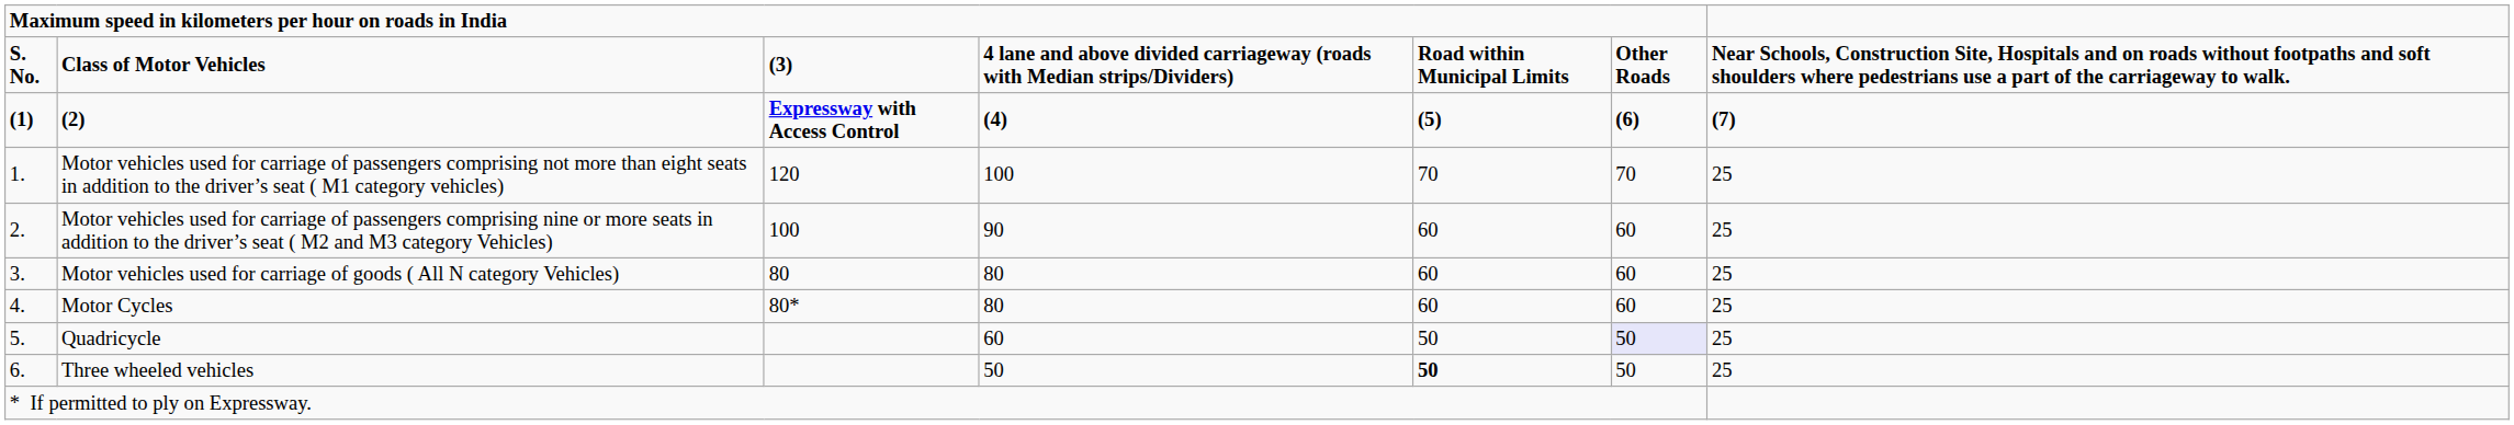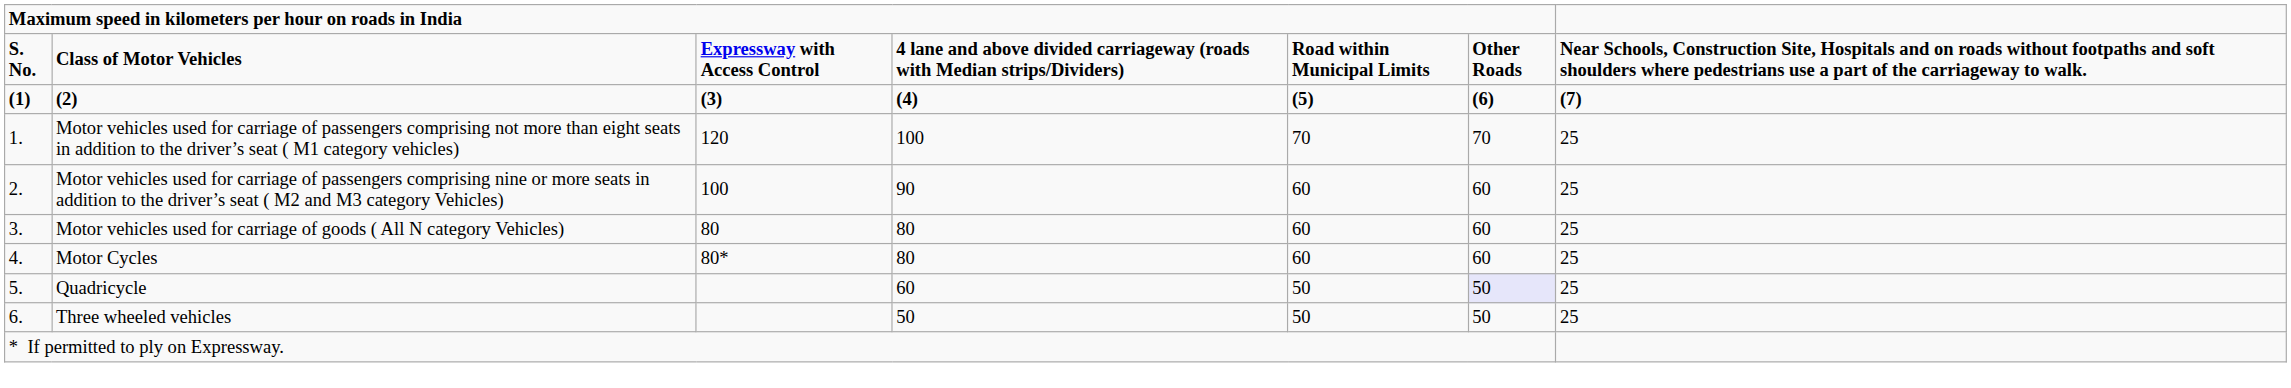 <table class="wikitable">
 <tr>
 <td colspan="6"><strong>Maximum speed in kilometers per hour on roads in India</strong></td>
 <td></td>
 </tr>
 <tr>
 <td><strong>S. No.</strong></td>
 <td><strong>Class of Motor Vehicles</strong></td>
-<td><strong>(3)</strong></td>
+<td><strong><a href='#'>Expressway</a> with Access Control</strong></td>
 <td><strong>4 lane and above divided carriageway (roads with Median strips/Dividers)</strong></td>
 <td><strong>Road within Municipal Limits</strong></td>
 <td><strong>Other Roads</strong></td>
 <td><strong>Near Schools, Construction Site, Hospitals and on roads without footpaths and soft shoulders where pedestrians use a part of the carriageway to walk.</strong></td>
 </tr>
 <tr>
 <td><strong>(1)</strong></td>
 <td><strong>(2)</strong></td>
-<td><strong><a href='#'>Expressway</a> with Access Control</strong></td>
+<td><strong>(3)</strong></td>
 <td><strong>(4)</strong></td>
 <td><strong>(5)</strong></td>
 <td><strong>(6)</strong></td>
 <td><strong>(7)</strong></td>
 </tr>
 <tr>
 <td>1.</td>
 <td>Motor vehicles used for carriage of passengers comprising not more than eight seats in addition to the driver’s seat ( M1 category vehicles)</td>
 <td>120</td>
 <td>100</td>
 <td>70</td>
 <td>70</td>
 <td>25</td>
 </tr>
 <tr>
 <td>2.</td>
 <td>Motor vehicles used for carriage of passengers comprising nine or more seats in addition to the driver’s seat ( M2 and M3 category Vehicles)</td>
 <td>100</td>
 <td>90</td>
 <td>60</td>
 <td>60</td>
 <td>25</td>
 </tr>
 <tr>
 <td>3.</td>
 <td>Motor vehicles used for carriage of goods ( All N category Vehicles)</td>
 <td>80</td>
 <td>80</td>
 <td>60</td>
 <td>60</td>
 <td>25</td>
 </tr>
 <tr>
 <td>4.</td>
 <td>Motor Cycles</td>
 <td>80*</td>
 <td>80</td>
 <td>60</td>
 <td>60</td>
 <td>25</td>
 </tr>
 <tr>
 <td>5.</td>
 <td>Quadricycle</td>
 <td></td>
 <td>60</td>
 <td>50</td>
 <td style="background: lavender;">50</td>
 <td>25</td>
 </tr>
 <tr>
 <td>6.</td>
 <td>Three wheeled vehicles</td>
 <td></td>
 <td>50</td>
-<td><strong>50</strong></td>
+<td>50</td>
 <td>50</td>
 <td>25</td>
 </tr>
 <tr>
 <td colspan="6">*  If permitted to ply on Expressway.</td>
 <td></td>
 </tr>
 </table>
